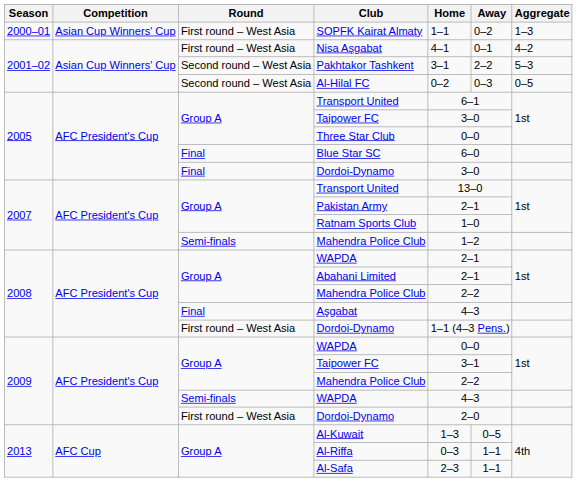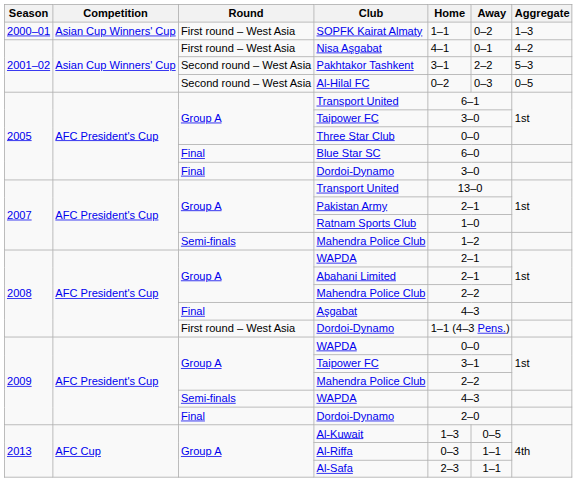 <table class="wikitable mw-collapsible mw-collapsed" align=center cellspacing="0" cellpadding="3" style="border:1px solid #AAAAAA;font-size:90%">
 <tr>
 <th>Season</th>
 <th>Competition</th>
 <th>Round</th>
 <th>Club</th>
 <th>Home</th>
 <th>Away</th>
 <th>Aggregate</th>
 </tr>
 <tr>
 <td><a href='#'>2000–01</a></td>
 <td><a href='#'>Asian Cup Winners' Cup</a></td>
 <td>First round – West Asia</td>
 <td> <a href='#'>SOPFK Kairat Almaty</a></td>
 <td>1–1</td>
 <td>0–2</td>
 <td>1–3</td>
 </tr>
 <tr>
 <td rowspan="3"><a href='#'>2001–02</a></td>
 <td rowspan="3"><a href='#'>Asian Cup Winners' Cup</a></td>
 <td>First round – West Asia</td>
 <td> <a href='#'>Nisa Aşgabat</a></td>
 <td>4–1</td>
 <td>0–1</td>
 <td>4–2</td>
 </tr>
 <tr>
 <td>Second round – West Asia</td>
 <td> <a href='#'>Pakhtakor Tashkent</a></td>
 <td>3–1</td>
 <td>2–2</td>
 <td>5–3</td>
 </tr>
 <tr>
 <td>Second round – West Asia</td>
 <td> <a href='#'>Al-Hilal FC</a></td>
 <td>0–2</td>
 <td>0–3</td>
 <td>0–5</td>
 </tr>
 <tr>
 <td rowspan="5"><a href='#'>2005</a></td>
 <td rowspan="5"><a href='#'>AFC President's Cup</a></td>
 <td rowspan=3><a href='#'>Group A</a></td>
 <td> <a href='#'>Transport United</a></td>
 <td colspan=2; style="text-align:center;">6–1</td>
 <td rowspan=3>1st</td>
 </tr>
 <tr>
 <td> <a href='#'>Taipower FC</a></td>
 <td colspan=2; style="text-align:center;">3–0</td>
 </tr>
 <tr>
 <td> <a href='#'>Three Star Club</a></td>
 <td colspan=2; style="text-align:center;">0–0</td>
 </tr>
 <tr>
 <td><a href='#'>Final</a></td>
 <td> <a href='#'>Blue Star SC</a></td>
 <td colspan=2; style="text-align:center;">6–0</td>
 <td style="text-align:center;"></td>
 </tr>
 <tr>
 <td><a href='#'>Final</a></td>
 <td> <a href='#'>Dordoi-Dynamo</a></td>
 <td colspan=2; style="text-align:center;">3–0</td>
 <td style="text-align:center;"></td>
 </tr>
 <tr>
 <td rowspan="4"><a href='#'>2007</a></td>
 <td rowspan="4"><a href='#'>AFC President's Cup</a></td>
 <td rowspan=3><a href='#'>Group A</a></td>
 <td> <a href='#'>Transport United</a></td>
 <td colspan=2; style="text-align:center;">13–0</td>
 <td rowspan=3>1st</td>
 </tr>
 <tr>
 <td> <a href='#'>Pakistan Army</a></td>
 <td colspan=2; style="text-align:center;">2–1</td>
 </tr>
 <tr>
 <td> <a href='#'>Ratnam Sports Club</a></td>
 <td colspan=2; style="text-align:center;">1–0</td>
 </tr>
 <tr>
 <td><a href='#'>Semi-finals</a></td>
 <td> <a href='#'>Mahendra Police Club</a></td>
 <td colspan=2; style="text-align:center;">1–2</td>
 <td style="text-align:center;"></td>
 </tr>
 <tr>
 <td rowspan="5"><a href='#'>2008</a></td>
 <td rowspan="5"><a href='#'>AFC President's Cup</a></td>
 <td rowspan=3><a href='#'>Group A</a></td>
 <td> <a href='#'>WAPDA</a></td>
 <td colspan=2; style="text-align:center;">2–1</td>
 <td rowspan=3>1st</td>
 </tr>
 <tr>
 <td> <a href='#'>Abahani Limited</a></td>
 <td colspan=2; style="text-align:center;">2–1</td>
 </tr>
 <tr>
 <td> <a href='#'>Mahendra Police Club</a></td>
 <td colspan=2; style="text-align:center;">2–2</td>
 </tr>
 <tr>
 <td><a href='#'>Final</a></td>
 <td> <a href='#'>Aşgabat</a></td>
 <td colspan=2; style="text-align:center;">4–3 </td>
 <td style="text-align:center;"></td>
 </tr>
 <tr>
 <td>First round – West Asia</td>
 <td> <a href='#'>Dordoi-Dynamo</a></td>
 <td colspan=2; style="text-align:center;">1–1 (4–3 <a href='#'>Pens.</a>)</td>
 <td style="text-align:center;"></td>
 </tr>
 <tr>
 <td rowspan="5"><a href='#'>2009</a></td>
 <td rowspan="5"><a href='#'>AFC President's Cup</a></td>
 <td rowspan=3><a href='#'>Group A</a></td>
 <td> <a href='#'>WAPDA</a></td>
 <td colspan=2; style="text-align:center;">0–0</td>
 <td rowspan=3>1st</td>
 </tr>
 <tr>
 <td> <a href='#'>Taipower FC</a></td>
 <td colspan=2; style="text-align:center;">3–1</td>
 </tr>
 <tr>
 <td> <a href='#'>Mahendra Police Club</a></td>
 <td colspan=2; style="text-align:center;">2–2</td>
 </tr>
 <tr>
 <td><a href='#'>Semi-finals</a></td>
 <td> <a href='#'>WAPDA</a></td>
 <td colspan=2; style="text-align:center;">4–3 </td>
 <td style="text-align:center;"></td>
 </tr>
 <tr>
-<td>First round – West Asia</td>
+<td><a href='#'>Final</a></td>
 <td> <a href='#'>Dordoi-Dynamo</a></td>
 <td colspan=2; style="text-align:center;">2–0</td>
 <td style="text-align:center;"></td>
 </tr>
 <tr>
 <td rowspan="3"><a href='#'>2013</a></td>
 <td rowspan="3"><a href='#'>AFC Cup</a></td>
 <td rowspan=3><a href='#'>Group A</a></td>
 <td> <a href='#'>Al-Kuwait</a></td>
 <td style="text-align:center;">1–3</td>
 <td style="text-align:center;">0–5</td>
 <td rowspan=3>4th</td>
 </tr>
 <tr>
 <td> <a href='#'>Al-Riffa</a></td>
 <td style="text-align:center;">0–3</td>
 <td style="text-align:center;">1–1</td>
 </tr>
 <tr>
 <td> <a href='#'>Al-Safa</a></td>
 <td style="text-align:center;">2–3</td>
 <td style="text-align:center;">1–1</td>
 </tr>
 </table>
